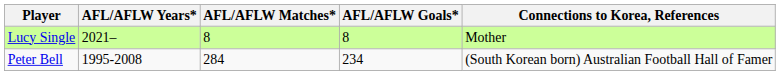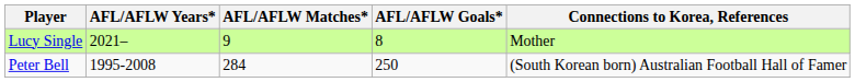 <table class="wikitable sortable">
 <tr>
 <th>Player</th>
 <th>AFL/AFLW Years*</th>
 <th>AFL/AFLW Matches*</th>
 <th>AFL/AFLW Goals*</th>
 <th>Connections to Korea, References</th>
 </tr>
 <tr bgcolor=#CCFF99>
 <td><a href='#'>Lucy Single</a></td>
 <td>2021–</td>
-<td>8</td>
+<td>9</td>
 <td>8</td>
 <td>Mother</td>
 </tr>
 <tr>
 <td><a href='#'>Peter Bell</a></td>
 <td>1995-2008</td>
 <td>284</td>
-<td>234</td>
+<td>250</td>
 <td>(South Korean born) Australian Football Hall of Famer</td>
 </tr>
 </table>
